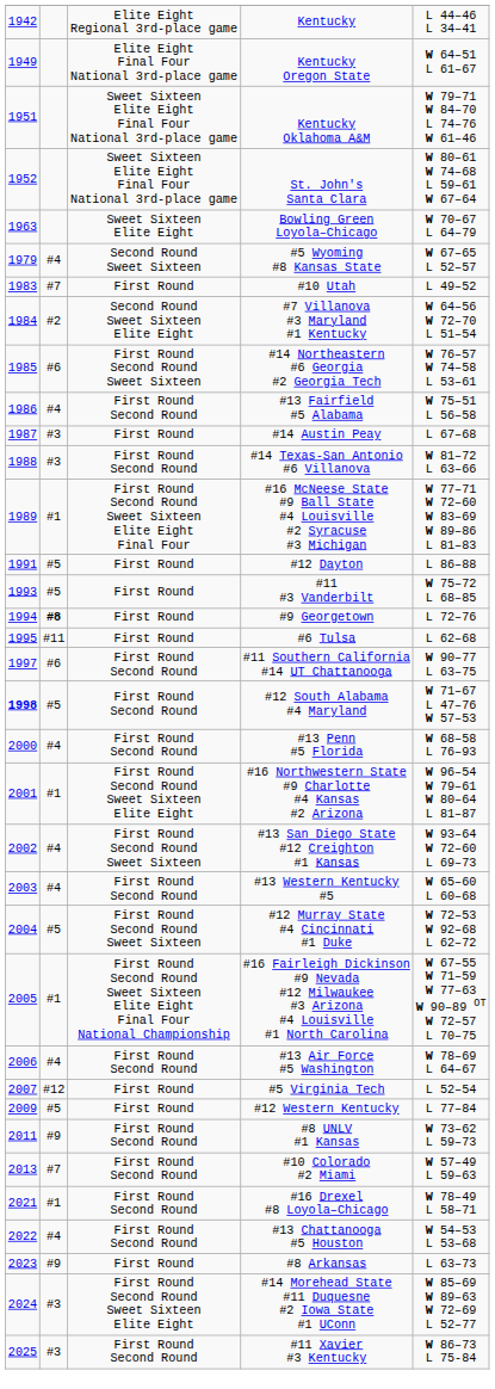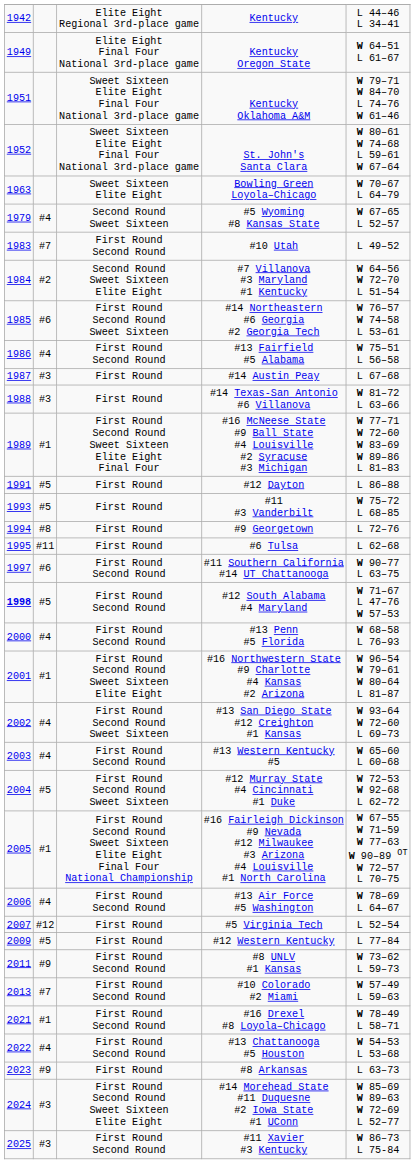 <table class="wikitable" style="text-align:center">
 <tr>
 </tr>
 <tr>
 <td><a href='#'>1942</a></td>
 <td></td>
 <td>Elite Eight <br> Regional 3rd-place game</td>
 <td><a href='#'>Kentucky</a> <br> </td>
 <td>L 44–46 <br> L 34–41</td>
 </tr>
 <tr>
 <td><a href='#'>1949</a></td>
 <td></td>
 <td>Elite Eight <br> Final Four <br> National 3rd-place game</td>
 <td> <br> <a href='#'>Kentucky</a> <br> <a href='#'>Oregon State</a></td>
 <td><strong>W</strong> 64–51<br>L 61–67</td>
 </tr>
 <tr>
 <td><a href='#'>1951</a></td>
 <td></td>
 <td>Sweet Sixteen <br> Elite Eight <br> Final Four <br> National 3rd-place game</td>
 <td> <br>  <br> <a href='#'>Kentucky</a> <br> <a href='#'>Oklahoma A&M</a></td>
 <td><strong>W</strong> 79–71 <br> <strong>W</strong> 84–70 <br> L 74–76 <br> <strong>W</strong> 61–46</td>
 </tr>
 <tr>
 <td><a href='#'>1952</a></td>
 <td></td>
 <td>Sweet Sixteen <br> Elite Eight <br> Final Four <br> National 3rd-place game</td>
 <td> <br>  <br> <a href='#'>St. John's</a> <br> <a href='#'>Santa Clara</a></td>
 <td><strong>W</strong> 80–61 <br> <strong>W</strong> 74–68 <br> L 59–61 <br> <strong>W</strong> 67–64</td>
 </tr>
 <tr>
 <td><a href='#'>1963</a></td>
 <td></td>
 <td>Sweet Sixteen <br> Elite Eight</td>
 <td><a href='#'>Bowling Green</a> <br> <a href='#'>Loyola–Chicago</a></td>
 <td><strong>W</strong> 70–67 <br> L 64–79</td>
 </tr>
 <tr>
 <td><a href='#'>1979</a></td>
 <td>#4</td>
 <td>Second Round <br> Sweet Sixteen</td>
 <td>#5 <a href='#'>Wyoming</a> <br> #8 <a href='#'>Kansas State</a></td>
 <td><strong>W</strong> 67–65 <br> L 52–57</td>
 </tr>
 <tr>
 <td><a href='#'>1983</a></td>
 <td>#7</td>
-<td>First Round</td>
+<td>First Round<br>Second Round</td>
 <td>#10 <a href='#'>Utah</a></td>
 <td>L 49–52</td>
 </tr>
 <tr>
 <td><a href='#'>1984</a></td>
 <td>#2</td>
 <td>Second Round<br>Sweet Sixteen<br>Elite Eight</td>
 <td>#7 <a href='#'>Villanova</a><br>#3 <a href='#'>Maryland</a><br>#1 <a href='#'>Kentucky</a></td>
 <td><strong>W</strong> 64–56<br><strong>W</strong> 72–70<br>L 51–54</td>
 </tr>
 <tr>
 <td><a href='#'>1985</a></td>
 <td>#6</td>
 <td>First Round<br>Second Round<br>Sweet Sixteen</td>
 <td>#14 <a href='#'>Northeastern</a><br>#6 <a href='#'>Georgia</a><br>#2 <a href='#'>Georgia Tech</a></td>
 <td><strong>W</strong> 76–57<br><strong>W</strong> 74–58<br>L 53–61</td>
 </tr>
 <tr align="center">
 <td><a href='#'>1986</a></td>
 <td>#4</td>
 <td>First Round<br>Second Round</td>
 <td>#13 <a href='#'>Fairfield</a><br>#5 <a href='#'>Alabama</a></td>
 <td><strong>W</strong> 75–51<br>L 56–58</td>
 </tr>
 <tr align="center">
 <td><a href='#'>1987</a></td>
 <td>#3</td>
 <td>First Round</td>
 <td>#14 <a href='#'>Austin Peay</a></td>
 <td>L 67–68</td>
 </tr>
 <tr align="center">
 <td><a href='#'>1988</a></td>
 <td>#3</td>
-<td>First Round<br>Second Round</td>
+<td>First Round</td>
 <td>#14 <a href='#'>Texas-San Antonio</a><br>#6 <a href='#'>Villanova</a></td>
 <td><strong>W</strong> 81–72<br>L 63–66</td>
 </tr>
 <tr align="center">
 <td><a href='#'>1989</a></td>
 <td>#1</td>
 <td>First Round<br>Second Round<br>Sweet Sixteen<br>Elite Eight<br>Final Four</td>
 <td>#16 <a href='#'>McNeese State</a><br>#9 <a href='#'>Ball State</a><br>#4 <a href='#'>Louisville</a><br>#2 <a href='#'>Syracuse</a><br>#3 <a href='#'>Michigan</a></td>
 <td><strong>W</strong> 77–71<br><strong>W</strong> 72–60<br><strong>W</strong> 83–69<br><strong>W</strong> 89–86<br>L 81–83</td>
 </tr>
 <tr align="center">
 <td><a href='#'>1991</a></td>
 <td>#5</td>
 <td>First Round</td>
 <td>#12 <a href='#'>Dayton</a></td>
 <td>L 86–88</td>
 </tr>
 <tr align="center">
 <td><a href='#'>1993</a></td>
 <td>#5</td>
 <td>First Round</td>
 <td>#11 <br>#3 <a href='#'>Vanderbilt</a></td>
 <td><strong>W</strong> 75–72<br>L 68–85</td>
 </tr>
 <tr align="center">
 <td><a href='#'>1994</a></td>
-<td><strong>#8</strong></td>
+<td>#8</td>
 <td>First Round</td>
 <td>#9 <a href='#'>Georgetown</a></td>
 <td>L 72–76</td>
 </tr>
 <tr align="center">
 <td><a href='#'>1995</a></td>
 <td>#11</td>
 <td>First Round</td>
 <td>#6 <a href='#'>Tulsa</a></td>
 <td>L 62–68</td>
 </tr>
 <tr align="center">
 <td><a href='#'>1997</a></td>
 <td>#6</td>
 <td>First Round<br>Second Round</td>
 <td>#11 <a href='#'>Southern California</a><br>#14 <a href='#'>UT Chattanooga</a></td>
 <td><strong>W</strong> 90–77<br>L 63–75</td>
 </tr>
 <tr align="center">
 <td><strong><a href='#'>1998</a></strong></td>
 <td>#5</td>
 <td>First Round<br>Second Round</td>
 <td>#12 <a href='#'>South Alabama</a><br>#4 <a href='#'>Maryland</a></td>
 <td><strong>W</strong> 71–67 <br> L 47–76 <br> <strong>W</strong> 57–53</td>
 </tr>
 <tr align="center">
 <td><a href='#'>2000</a></td>
 <td>#4</td>
 <td>First Round<br>Second Round</td>
 <td>#13 <a href='#'>Penn</a><br>#5 <a href='#'>Florida</a></td>
 <td><strong>W</strong> 68–58<br>L 76–93</td>
 </tr>
 <tr align="center">
 <td><a href='#'>2001</a></td>
 <td>#1</td>
 <td>First Round<br>Second Round<br>Sweet Sixteen<br>Elite Eight</td>
 <td>#16 <a href='#'>Northwestern State</a><br>#9 <a href='#'>Charlotte</a><br>#4 <a href='#'>Kansas</a><br>#2 <a href='#'>Arizona</a></td>
 <td><strong>W</strong> 96–54<br><strong>W</strong> 79–61<br><strong>W</strong> 80–64<br>L 81–87</td>
 </tr>
 <tr align="center">
 <td><a href='#'>2002</a></td>
 <td>#4</td>
 <td>First Round<br>Second Round<br>Sweet Sixteen</td>
 <td>#13 <a href='#'>San Diego State</a><br>#12 <a href='#'>Creighton</a><br>#1 <a href='#'>Kansas</a></td>
 <td><strong>W</strong> 93–64<br><strong>W</strong> 72–60<br>L 69–73</td>
 </tr>
 <tr align="center">
 <td><a href='#'>2003</a></td>
 <td>#4</td>
 <td>First Round<br>Second Round</td>
 <td>#13 <a href='#'>Western Kentucky</a><br>#5 </td>
 <td><strong>W</strong> 65–60<br>L 60–68</td>
 </tr>
 <tr align="center">
 <td><a href='#'>2004</a></td>
 <td>#5</td>
 <td>First Round<br>Second Round<br>Sweet Sixteen</td>
 <td>#12 <a href='#'>Murray State</a><br>#4 <a href='#'>Cincinnati</a><br>#1 <a href='#'>Duke</a></td>
 <td><strong>W</strong> 72–53<br><strong>W</strong> 92–68<br>L 62–72</td>
 </tr>
 <tr>
 <td><a href='#'>2005</a></td>
 <td>#1</td>
 <td>First Round<br>Second Round<br>Sweet Sixteen<br>Elite Eight<br>Final Four<br><a href='#'>National Championship</a></td>
 <td>#16 <a href='#'>Fairleigh Dickinson</a><br>#9 <a href='#'>Nevada</a><br>#12 <a href='#'>Milwaukee</a><br>#3 <a href='#'>Arizona</a> <br>#4 <a href='#'>Louisville</a><br>#1 <a href='#'>North Carolina</a></td>
 <td><strong>W</strong> 67–55<br><strong>W</strong> 71–59<br><strong>W</strong> 77–63<br><strong>W</strong> 90–89 <sup>OT</sup><br><strong>W</strong> 72–57<br>L 70–75</td>
 </tr>
 <tr align="center">
 <td><a href='#'>2006</a></td>
 <td>#4</td>
 <td>First Round<br>Second Round</td>
 <td>#13 <a href='#'>Air Force</a><br>#5 <a href='#'>Washington</a></td>
 <td><strong>W</strong> 78–69<br>L 64–67</td>
 </tr>
 <tr align="center">
 <td><a href='#'>2007</a></td>
 <td>#12</td>
 <td>First Round</td>
 <td>#5 <a href='#'>Virginia Tech</a></td>
 <td>L 52–54</td>
 </tr>
 <tr align="center">
 <td><a href='#'>2009</a></td>
 <td>#5</td>
 <td>First Round</td>
 <td>#12 <a href='#'>Western Kentucky</a></td>
 <td>L 77–84</td>
 </tr>
 <tr align="center">
 <td><a href='#'>2011</a></td>
 <td>#9</td>
 <td>First Round<br>Second Round</td>
 <td>#8 <a href='#'>UNLV</a><br>#1 <a href='#'>Kansas</a></td>
 <td><strong>W</strong> 73–62<br>L 59–73</td>
 </tr>
 <tr align="center">
 <td><a href='#'>2013</a></td>
 <td>#7</td>
 <td>First Round<br>Second Round</td>
 <td>#10 <a href='#'>Colorado</a><br>#2 <a href='#'>Miami</a></td>
 <td><strong>W</strong> 57–49<br>L 59–63</td>
 </tr>
 <tr align="center">
 <td><a href='#'>2021</a></td>
 <td>#1</td>
 <td>First Round<br>Second Round</td>
 <td>#16 <a href='#'>Drexel</a><br>#8 <a href='#'>Loyola–Chicago</a></td>
 <td><strong>W</strong> 78–49<br> L 58–71</td>
 </tr>
 <tr align="center">
 <td><a href='#'>2022</a></td>
 <td>#4</td>
 <td>First Round<br>Second Round</td>
 <td>#13 <a href='#'>Chattanooga</a><br>#5 <a href='#'>Houston</a></td>
 <td><strong>W</strong> 54–53<br> L 53–68</td>
 </tr>
 <tr align="center">
 <td><a href='#'>2023</a></td>
 <td>#9</td>
 <td>First Round</td>
 <td>#8 <a href='#'>Arkansas</a></td>
 <td>L 63–73</td>
 </tr>
 <tr align="center">
 <td><a href='#'>2024</a></td>
 <td>#3</td>
 <td>First Round<br>Second Round<br>Sweet Sixteen<br>Elite Eight</td>
 <td>#14 <a href='#'>Morehead State</a><br>#11 <a href='#'>Duquesne</a><br>#2 <a href='#'>Iowa State</a><br>#1 <a href='#'>UConn</a></td>
 <td><strong>W</strong> 85–69<br> <strong>W</strong> 89–63<br><strong>W</strong> 72–69<br>L 52–77</td>
 </tr>
 <tr align="center">
 <td><a href='#'>2025</a></td>
 <td>#3</td>
 <td>First Round<br>Second Round</td>
 <td>#11 <a href='#'>Xavier</a><br>#3 <a href='#'>Kentucky</a></td>
 <td><strong>W</strong> 86–73<br>L 75-84</td>
 </tr>
 </table>
